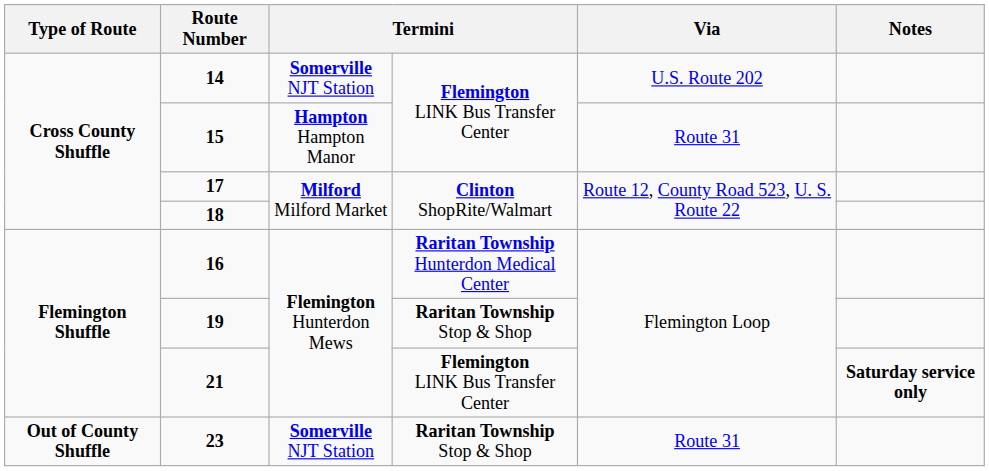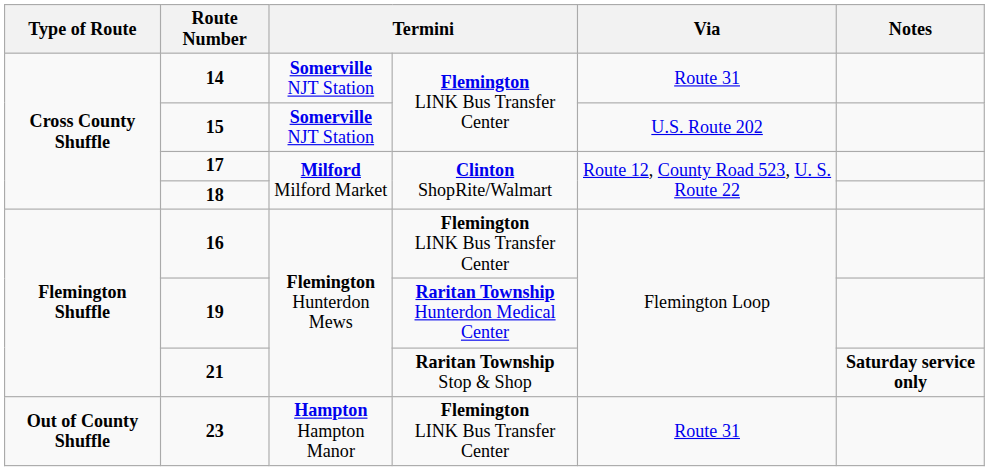 <table class="wikitable">
 <tr>
 <th>Type of Route</th>
 <th>Route Number</th>
 <th colspan="2">Termini</th>
 <th>Via</th>
 <th>Notes</th>
 </tr>
 <tr align="center">
 <td rowspan="4"><strong>Cross County Shuffle</strong></td>
 <td><strong>14</strong></td>
 <td><strong><a href='#'>Somerville</a></strong><br><a href='#'>NJT Station</a></td>
 <td rowspan="2"><strong><a href='#'>Flemington</a></strong><br>LINK Bus Transfer Center</td>
-<td><a href='#'>U.S. Route 202</a></td>
+<td><a href='#'>Route 31</a></td>
 <td></td>
 </tr>
 <tr align="center">
 <td><strong>15</strong></td>
-<td><strong><a href='#'>Hampton</a></strong><br>Hampton Manor</td>
-<td><a href='#'>Route 31</a></td>
+<td><strong><a href='#'>Somerville</a></strong><br><a href='#'>NJT Station</a></td>
+<td><a href='#'>U.S. Route 202</a></td>
 <td></td>
 </tr>
 <tr align="center">
 <td><strong>17</strong></td>
 <td rowspan="2"><strong><a href='#'>Milford</a></strong><br>Milford Market</td>
 <td rowspan="2"><strong><a href='#'>Clinton</a></strong><br>ShopRite/Walmart</td>
 <td rowspan="2"><a href='#'>Route 12</a>, <a href='#'>County Road 523</a>, <a href='#'>U. S. Route 22</a></td>
 <td></td>
 </tr>
 <tr align="center">
 <td><strong>18</strong></td>
 <td></td>
 </tr>
 <tr align="center">
 <td rowspan="3"><strong>Flemington Shuffle</strong></td>
 <td><strong>16</strong></td>
 <td rowspan="3"><strong>Flemington</strong><br>Hunterdon Mews</td>
-<td><strong><a href='#'>Raritan Township</a></strong><br><a href='#'>Hunterdon Medical Center</a></td>
+<td><strong>Flemington</strong><br>LINK Bus Transfer Center</td>
 <td rowspan="3">Flemington Loop</td>
 <td></td>
 </tr>
 <tr align="center">
 <td><strong>19</strong></td>
-<td><strong>Raritan Township</strong><br>Stop & Shop</td>
+<td><strong><a href='#'>Raritan Township</a></strong><br><a href='#'>Hunterdon Medical Center</a></td>
 <td></td>
 </tr>
 <tr align="center">
 <td><strong>21</strong></td>
-<td><strong>Flemington</strong><br>LINK Bus Transfer Center</td>
+<td><strong>Raritan Township</strong><br>Stop & Shop</td>
 <td><strong>Saturday service only</strong></td>
 </tr>
 <tr align="center">
 <td><strong>Out of County Shuffle</strong></td>
 <td><strong>23</strong></td>
-<td><strong><a href='#'>Somerville</a></strong><br><a href='#'>NJT Station</a></td>
-<td><strong>Raritan Township</strong><br>Stop & Shop</td>
+<td><strong><a href='#'>Hampton</a></strong><br>Hampton Manor</td>
+<td><strong>Flemington</strong><br>LINK Bus Transfer Center</td>
 <td><a href='#'>Route 31</a></td>
 <td></td>
 </tr>
 </table>
